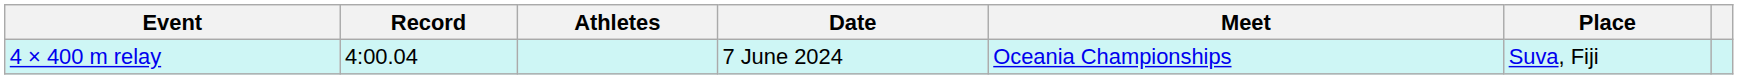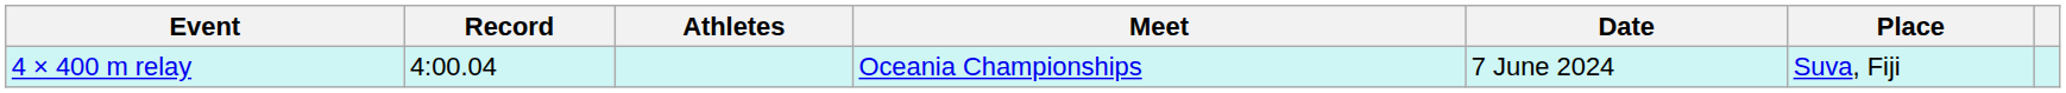 <table class="wikitable" style="font-size: 95%; width: 95%;">
 <tr>
 <th>Event</th>
 <th>Record</th>
 <th>Athletes</th>
+<th>Meet</th>
 <th>Date</th>
-<th>Meet</th>
 <th>Place</th>
 <th></th>
 </tr>
 <tr bgcolor=#CEF6F5>
 <td><a href='#'>4 × 400 m relay</a></td>
 <td>4:00.04</td>
 <td></td>
+<td><a href='#'>Oceania Championships</a></td>
 <td>7 June 2024</td>
-<td><a href='#'>Oceania Championships</a></td>
 <td><a href='#'>Suva</a>, Fiji</td>
 <td></td>
 </tr>
 </table>
